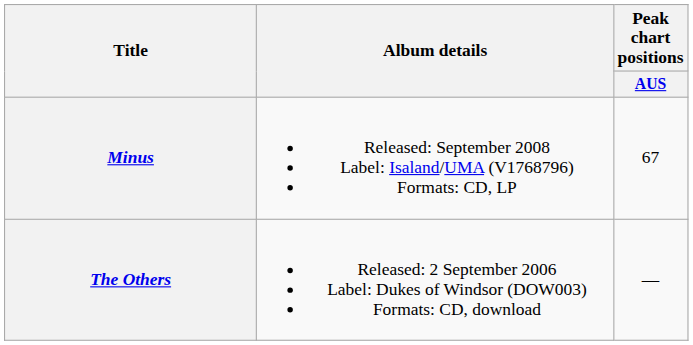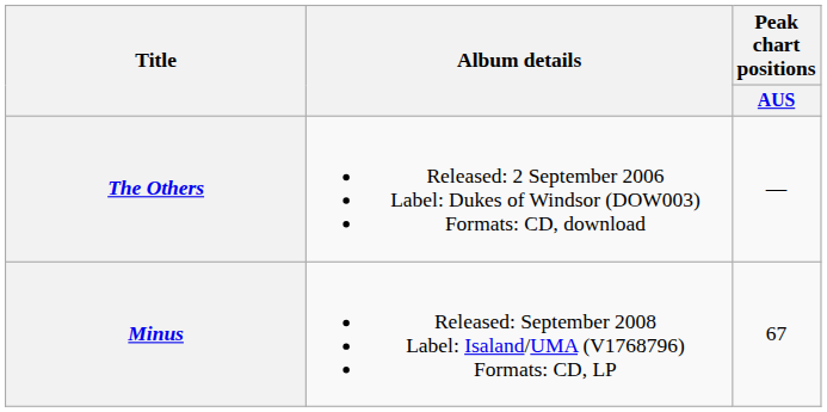 <table class="wikitable plainrowheaders" style="text-align:center;">
 <tr>
 <th scope="col" rowspan="2" style="width:14em;">Title</th>
 <th scope="col" rowspan="2" style="width:20em;">Album details</th>
 <th scope="col" colspan="1">Peak chart positions</th>
 </tr>
 <tr>
 <th scope="col" style="width:3em;font-size:90%;"><a href='#'>AUS</a><br></th>
 </tr>
 <tr>
+<th scope="row"><em><a href='#'>The Others</a></em></th>
+<td><br><ul><li>Released: 2 September 2006</li><li>Label: Dukes of Windsor (DOW003)</li><li>Formats: CD, download</li></ul></td>
+<td>—</td>
+</tr>
+<tr>
 <th scope="row"><em><a href='#'>Minus</a></em></th>
 <td><br><ul><li>Released: September 2008</li><li>Label: <a href='#'>Isaland</a>/<a href='#'>UMA</a> (V1768796)</li><li>Formats: CD, LP</li></ul></td>
 <td>67</td>
 </tr>
-<tr>
-<th scope="row"><em><a href='#'>The Others</a></em></th>
-<td><br><ul><li>Released: 2 September 2006</li><li>Label: Dukes of Windsor (DOW003)</li><li>Formats: CD, download</li></ul></td>
-<td>—</td>
-</tr>
 </table>
